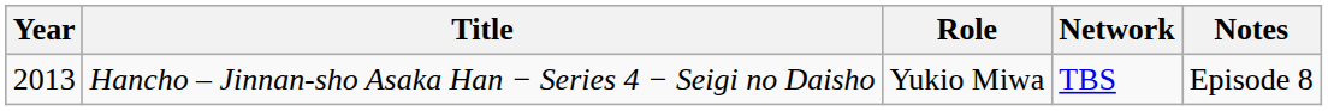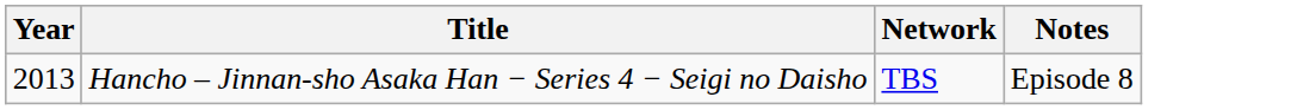 <table class="wikitable">
 <tr>
 <th>Year</th>
 <th>Title</th>
-<th>Role</th>
 <th>Network</th>
 <th>Notes</th>
 </tr>
 <tr>
 <td>2013</td>
 <td><em>Hancho – Jinnan-sho Asaka Han − Series 4 − Seigi no Daisho</em></td>
-<td>Yukio Miwa</td>
 <td><a href='#'>TBS</a></td>
 <td>Episode 8</td>
 </tr>
 </table>
